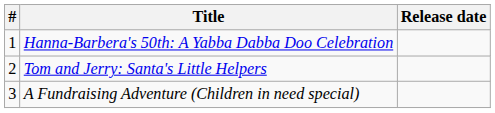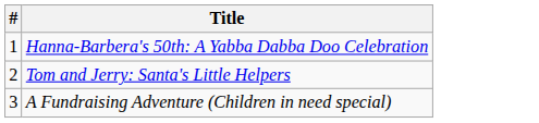 <table class="wikitable sortable">
 <tr>
 <th>#</th>
 <th>Title</th>
-<th>Release date</th>
 </tr>
 <tr>
 <td align="center">1</td>
 <td><em><a href='#'>Hanna-Barbera's 50th: A Yabba Dabba Doo Celebration</a></em></td>
-<td align="right"></td>
 </tr>
 <tr>
 <td align="center">2</td>
 <td><em><a href='#'>Tom and Jerry: Santa's Little Helpers</a></em></td>
-<td align="right"></td>
 </tr>
 <tr>
 <td align="center">3</td>
 <td><em>A Fundraising Adventure (Children in need special)</em></td>
-<td align="right"></td>
 </tr>
 </table>
